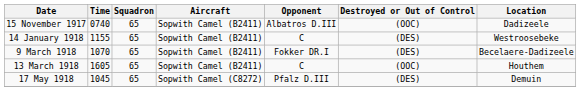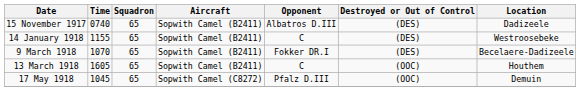 <table class="wikitable" style="font-size: 9pt; text-align:center">
 <tr>
 <th scope="col">Date</th>
 <th scope="col">Time</th>
 <th scope="col">Squadron</th>
 <th scope="col">Aircraft</th>
 <th scope="col">Opponent</th>
 <th scope="col">Destroyed or Out of Control</th>
 <th scope="col">Location</th>
 </tr>
 <tr>
 <td>15 November 1917</td>
 <td>0740</td>
 <td>65</td>
 <td>Sopwith Camel (B2411)</td>
 <td>Albatros D.III</td>
-<td>(OOC)</td>
+<td>(DES)</td>
 <td>Dadizeele</td>
 </tr>
 <tr>
 <td>14 January 1918</td>
 <td>1155</td>
 <td>65</td>
 <td>Sopwith Camel (B2411)</td>
 <td>C</td>
 <td>(DES)</td>
 <td>Westroosebeke</td>
 </tr>
 <tr>
 <td>9 March 1918</td>
 <td>1070</td>
 <td>65</td>
 <td>Sopwith Camel (B2411)</td>
 <td>Fokker DR.I</td>
 <td>(DES)</td>
 <td>Becelaere-Dadizeele</td>
 </tr>
 <tr>
 <td>13 March 1918</td>
 <td>1605</td>
 <td>65</td>
 <td>Sopwith Camel (B2411)</td>
 <td>C</td>
 <td>(OOC)</td>
 <td>Houthem</td>
 </tr>
 <tr>
 <td>17 May 1918</td>
 <td>1045</td>
 <td>65</td>
 <td>Sopwith Camel (C8272)</td>
 <td>Pfalz D.III</td>
-<td>(DES)</td>
+<td>(OOC)</td>
 <td>Demuin</td>
 </tr>
 <tr>
 </tr>
 </table>
